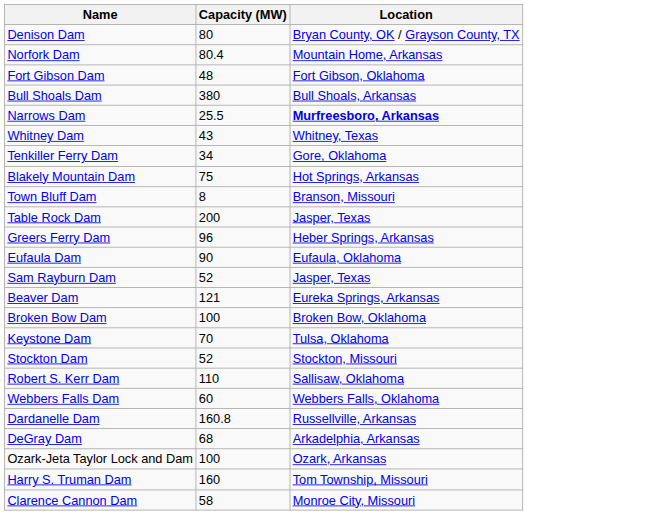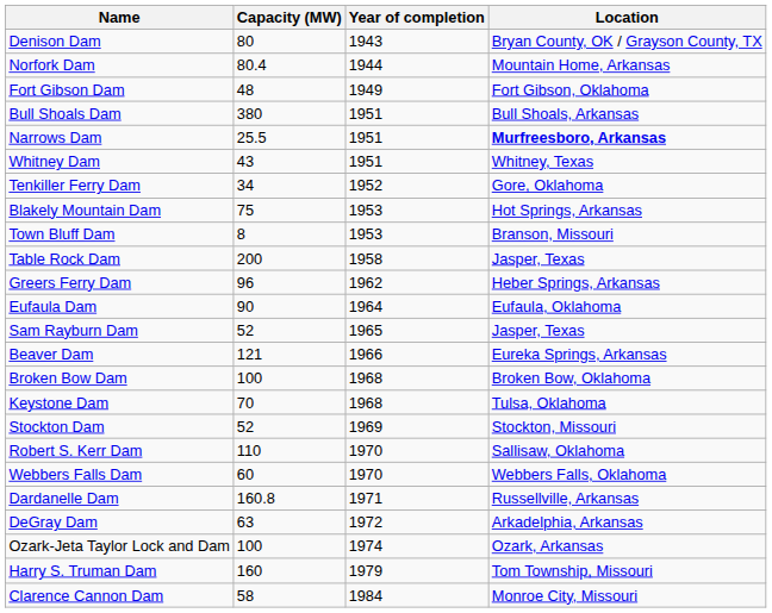 <table class="wikitable sortable" style="font-size:95%;">
 <tr>
 <th>Name</th>
 <th>Capacity (MW)</th>
+<th>Year of completion</th>
 <th>Location</th>
 </tr>
 <tr>
 <td><a href='#'>Denison Dam</a></td>
 <td>80</td>
+<td>1943</td>
 <td><a href='#'>Bryan County, OK</a> / <a href='#'>Grayson County, TX</a></td>
 </tr>
 <tr>
 <td><a href='#'>Norfork Dam</a></td>
 <td>80.4</td>
+<td>1944</td>
 <td><a href='#'>Mountain Home, Arkansas</a></td>
 </tr>
 <tr>
 <td><a href='#'>Fort Gibson Dam</a></td>
 <td>48</td>
+<td>1949</td>
 <td><a href='#'>Fort Gibson, Oklahoma</a></td>
 </tr>
 <tr>
 <td><a href='#'>Bull Shoals Dam</a></td>
 <td>380</td>
+<td>1951</td>
 <td><a href='#'>Bull Shoals, Arkansas</a></td>
 </tr>
 <tr>
 <td><a href='#'>Narrows Dam</a></td>
 <td>25.5</td>
+<td>1951</td>
 <td><strong><a href='#'>Murfreesboro, Arkansas</a></strong></td>
 </tr>
 <tr>
 <td><a href='#'>Whitney Dam</a></td>
 <td>43</td>
+<td>1951</td>
 <td><a href='#'>Whitney, Texas</a></td>
 </tr>
 <tr>
 <td><a href='#'>Tenkiller Ferry Dam</a></td>
 <td>34</td>
+<td>1952</td>
 <td><a href='#'>Gore, Oklahoma</a></td>
 </tr>
 <tr>
 <td><a href='#'>Blakely Mountain Dam</a></td>
 <td>75</td>
+<td>1953</td>
 <td><a href='#'>Hot Springs, Arkansas</a></td>
 </tr>
 <tr>
 <td><a href='#'>Town Bluff Dam</a></td>
 <td>8</td>
+<td>1953</td>
 <td><a href='#'>Branson, Missouri</a></td>
 </tr>
 <tr>
 <td><a href='#'>Table Rock Dam</a></td>
 <td>200</td>
+<td>1958</td>
 <td><a href='#'>Jasper, Texas</a></td>
 </tr>
 <tr>
 <td><a href='#'>Greers Ferry Dam</a></td>
 <td>96</td>
+<td>1962</td>
 <td><a href='#'>Heber Springs, Arkansas</a></td>
 </tr>
 <tr>
 <td><a href='#'>Eufaula Dam</a></td>
 <td>90</td>
+<td>1964</td>
 <td><a href='#'>Eufaula, Oklahoma</a></td>
 </tr>
 <tr>
 <td><a href='#'>Sam Rayburn Dam</a></td>
 <td>52</td>
+<td>1965</td>
 <td><a href='#'>Jasper, Texas</a></td>
 </tr>
 <tr>
 <td><a href='#'>Beaver Dam</a></td>
 <td>121</td>
+<td>1966</td>
 <td><a href='#'>Eureka Springs, Arkansas</a></td>
 </tr>
 <tr>
 <td><a href='#'>Broken Bow Dam</a></td>
 <td>100</td>
+<td>1968</td>
 <td><a href='#'>Broken Bow, Oklahoma</a></td>
 </tr>
 <tr>
 <td><a href='#'>Keystone Dam</a></td>
 <td>70</td>
+<td>1968</td>
 <td><a href='#'>Tulsa, Oklahoma</a></td>
 </tr>
 <tr>
 <td><a href='#'>Stockton Dam</a></td>
 <td>52</td>
+<td>1969</td>
 <td><a href='#'>Stockton, Missouri</a></td>
 </tr>
 <tr>
 <td><a href='#'>Robert S. Kerr Dam</a></td>
 <td>110</td>
+<td>1970</td>
 <td><a href='#'>Sallisaw, Oklahoma</a></td>
 </tr>
 <tr>
 <td><a href='#'>Webbers Falls Dam</a></td>
 <td>60</td>
+<td>1970</td>
 <td><a href='#'>Webbers Falls, Oklahoma</a></td>
 </tr>
 <tr>
 <td><a href='#'>Dardanelle Dam</a></td>
 <td>160.8</td>
+<td>1971</td>
 <td><a href='#'>Russellville, Arkansas</a></td>
 </tr>
 <tr>
 <td><a href='#'>DeGray Dam</a></td>
-<td>68</td>
+<td>63</td>
+<td>1972</td>
 <td><a href='#'>Arkadelphia, Arkansas</a></td>
 </tr>
 <tr>
 <td>Ozark-Jeta Taylor Lock and Dam</td>
 <td>100</td>
+<td>1974</td>
 <td><a href='#'>Ozark, Arkansas</a></td>
 </tr>
 <tr>
 <td><a href='#'>Harry S. Truman Dam</a></td>
 <td>160</td>
+<td>1979</td>
 <td><a href='#'>Tom Township, Missouri</a></td>
 </tr>
 <tr>
 <td><a href='#'>Clarence Cannon Dam</a></td>
 <td>58</td>
+<td>1984</td>
 <td><a href='#'>Monroe City, Missouri</a></td>
 </tr>
 </table>
